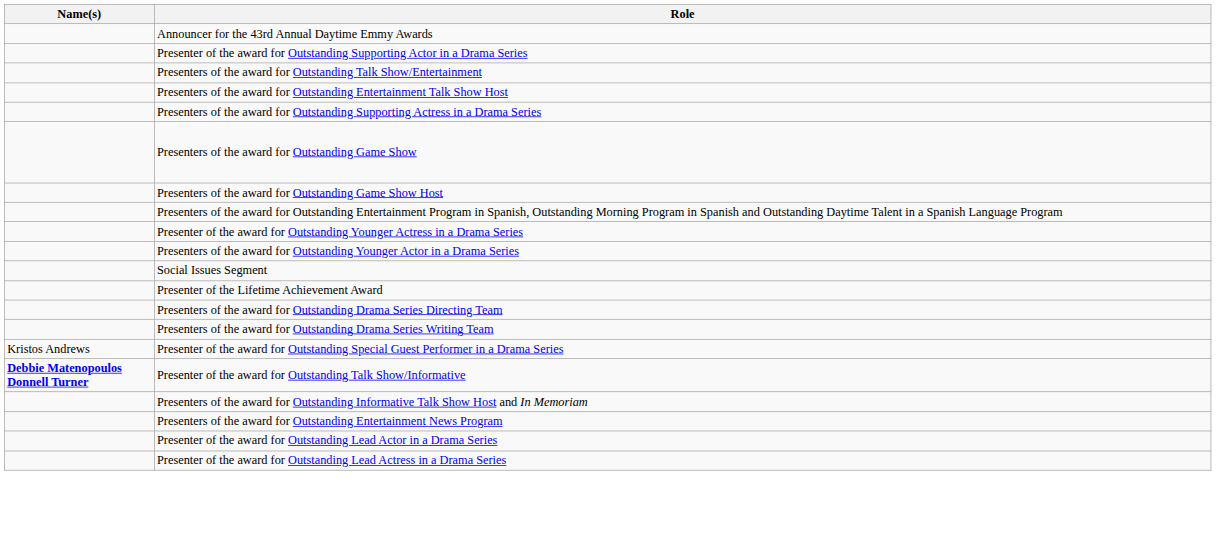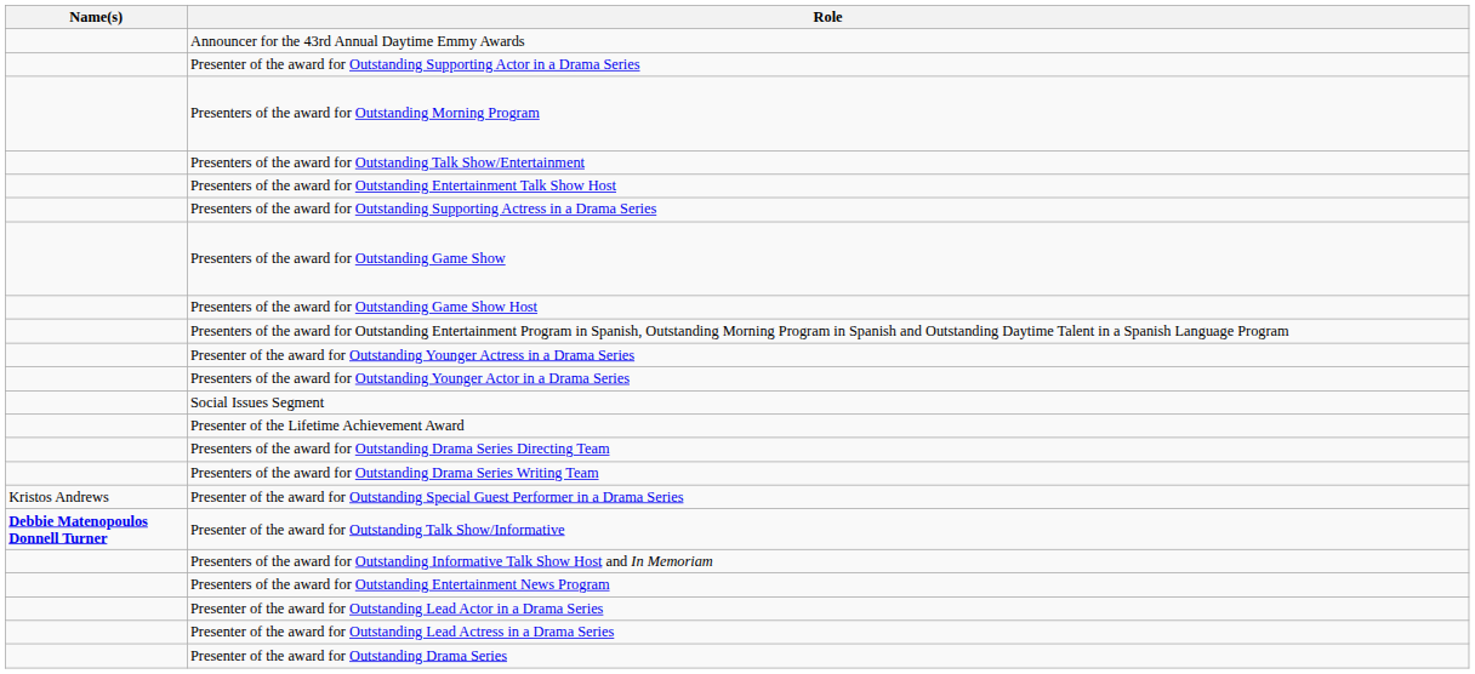 <table class="wikitable sortable">
 <tr>
 <th scope="col" style="width:3%;">Name(s)</th>
 <th scope="col" style="width:30%;">Role</th>
 </tr>
 <tr>
 <td></td>
 <td>Announcer for the 43rd Annual Daytime Emmy Awards</td>
 </tr>
 <tr>
 <td></td>
 <td>Presenter of the award for <a href='#'>Outstanding Supporting Actor in a Drama Series</a></td>
+</tr>
+<tr>
+<td> <br>   <br>   <br>   <br> </td>
+<td>Presenters of the award for <a href='#'>Outstanding Morning Program</a></td>
 </tr>
 <tr>
 <td> <br> </td>
 <td>Presenters of the award for <a href='#'>Outstanding Talk Show/Entertainment</a></td>
 </tr>
 <tr>
 <td> <br> </td>
 <td>Presenters of the award for <a href='#'>Outstanding Entertainment Talk Show Host</a></td>
 </tr>
 <tr>
 <td> <br> </td>
 <td>Presenters of the award for <a href='#'>Outstanding Supporting Actress in a Drama Series</a></td>
 </tr>
 <tr>
 <td> <br>   <br>   <br>   <br> </td>
 <td>Presenters of the award for <a href='#'>Outstanding Game Show</a></td>
 </tr>
 <tr>
 <td>  <br> </td>
 <td>Presenters of the award for <a href='#'>Outstanding Game Show Host</a></td>
 </tr>
 <tr>
 <td> <br> </td>
 <td>Presenters of the award for Outstanding Entertainment Program in Spanish, Outstanding Morning Program in Spanish and Outstanding Daytime Talent in a Spanish Language Program</td>
 </tr>
 <tr>
 <td></td>
 <td>Presenter of the award for <a href='#'>Outstanding Younger Actress in a Drama Series</a></td>
 </tr>
 <tr>
 <td> <br> </td>
 <td>Presenters of the award for <a href='#'>Outstanding Younger Actor in a Drama Series</a></td>
 </tr>
 <tr>
 <td></td>
 <td>Social Issues Segment</td>
 </tr>
 <tr>
 <td></td>
 <td>Presenter of the Lifetime Achievement Award</td>
 </tr>
 <tr>
 <td> <br> </td>
 <td>Presenters of the award for <a href='#'>Outstanding Drama Series Directing Team</a></td>
 </tr>
 <tr>
 <td> <br> </td>
 <td>Presenters of the award for  <a href='#'>Outstanding Drama Series Writing Team</a></td>
 </tr>
 <tr>
 <td>Kristos Andrews <br> </td>
 <td>Presenter of the award for <a href='#'>Outstanding Special Guest Performer in a Drama Series</a></td>
 </tr>
 <tr>
 <td><strong><a href='#'>Debbie Matenopoulos</a> <br>  <a href='#'>Donnell Turner</a></strong></td>
 <td>Presenter of the award for <a href='#'>Outstanding Talk Show/Informative</a></td>
 </tr>
 <tr>
 <td> <br> </td>
 <td>Presenters of the award for <a href='#'>Outstanding Informative Talk Show Host</a> and <em>In Memoriam</em></td>
 </tr>
 <tr>
 <td>  <br> </td>
 <td>Presenters of the award for <a href='#'>Outstanding Entertainment News Program</a></td>
 </tr>
 <tr>
 <td></td>
 <td>Presenter of the award for <a href='#'>Outstanding Lead Actor in a Drama Series</a></td>
 </tr>
 <tr>
 <td></td>
 <td>Presenter of the award for <a href='#'>Outstanding Lead Actress in a Drama Series</a></td>
 </tr>
+<tr>
+<td></td>
+<td>Presenter of the award for <a href='#'>Outstanding Drama Series</a></td>
+</tr>
 </table>
